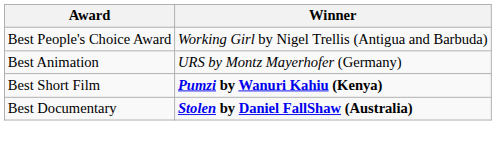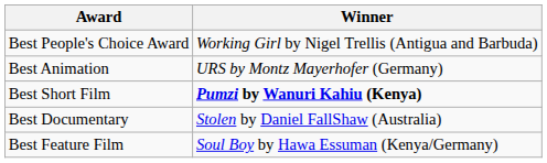 <table class="wikitable">
 <tr>
 <th>Award</th>
 <th>Winner</th>
 </tr>
 <tr>
 <td>Best People's Choice Award</td>
 <td><em>Working Girl</em> by Nigel Trellis (Antigua and Barbuda)</td>
 </tr>
 <tr>
 <td>Best Animation</td>
 <td><em>URS by Montz Mayerhofer</em> (Germany)</td>
 </tr>
 <tr>
 <td>Best Short Film</td>
 <td><strong><em><a href='#'>Pumzi</a></em> by <a href='#'>Wanuri Kahiu</a> (Kenya)</strong></td>
 </tr>
 <tr>
 <td>Best Documentary</td>
-<td><strong><em><a href='#'>Stolen</a></em> by <a href='#'>Daniel FallShaw</a> (Australia)</strong></td>
+<td><em><a href='#'>Stolen</a></em> by <a href='#'>Daniel FallShaw</a> (Australia)</td>
+</tr>
+<tr>
+<td>Best Feature Film</td>
+<td><em><a href='#'>Soul Boy</a></em> by <a href='#'>Hawa Essuman</a> (Kenya/Germany)</td>
 </tr>
 </table>
